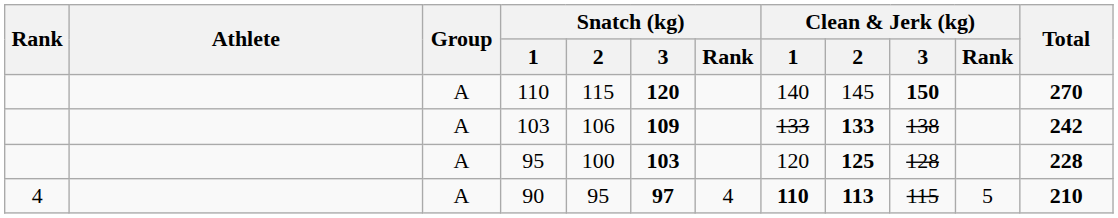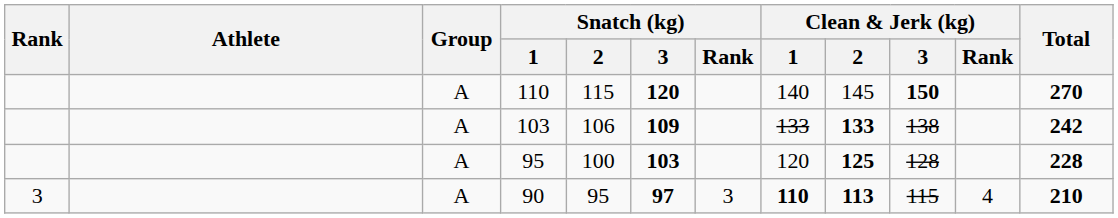 <table class = "wikitable" style="text-align:center;">
 <tr>
 <th rowspan=2 width=40>Rank</th>
 <th rowspan=2 width=250>Athlete</th>
 <th rowspan=2 width=50>Group</th>
 <th colspan=4>Snatch (kg)</th>
 <th colspan=4>Clean & Jerk (kg)</th>
 <th rowspan=2 width=60>Total</th>
 </tr>
 <tr>
 <th width=40>1</th>
 <th width=40>2</th>
 <th width=40>3</th>
 <th width=40>Rank</th>
 <th width=40>1</th>
 <th width=40>2</th>
 <th width=40>3</th>
 <th width=40>Rank</th>
 </tr>
 <tr>
 <td></td>
 <td align=left></td>
 <td>A</td>
 <td>110</td>
 <td>115</td>
 <td><strong>120</strong></td>
 <td></td>
 <td>140</td>
 <td>145</td>
 <td><strong>150</strong></td>
 <td></td>
 <td><strong>270</strong></td>
 </tr>
 <tr>
 <td></td>
 <td align=left></td>
 <td>A</td>
 <td>103</td>
 <td>106</td>
 <td><strong>109</strong></td>
 <td></td>
 <td><s>133</s></td>
 <td><strong>133</strong></td>
 <td><s>138</s></td>
 <td></td>
 <td><strong>242</strong></td>
 </tr>
 <tr>
 <td></td>
 <td align=left></td>
 <td>A</td>
 <td>95</td>
 <td>100</td>
 <td><strong>103</strong></td>
 <td></td>
 <td>120</td>
 <td><strong>125</strong></td>
 <td><s>128</s></td>
 <td></td>
 <td><strong>228</strong></td>
 </tr>
 <tr>
-<td>4</td>
+<td>3</td>
 <td align=left></td>
 <td>A</td>
 <td>90</td>
 <td>95</td>
 <td><strong>97</strong></td>
-<td>4</td>
+<td>3</td>
 <td><strong>110</strong></td>
 <td><strong>113</strong></td>
 <td><s>115</s></td>
-<td>5</td>
+<td>4</td>
 <td><strong>210</strong></td>
 </tr>
 </table>
